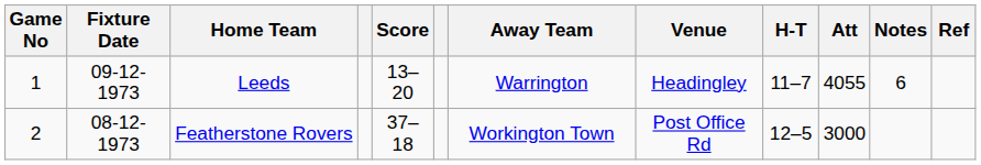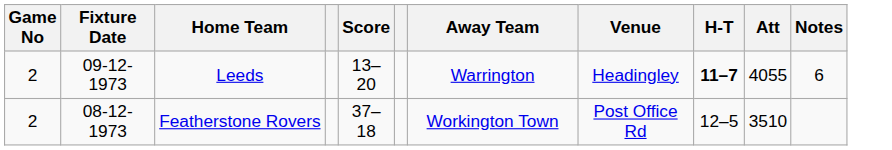 <table class="wikitable" style="text-align:center;">
 <tr>
 <th width=20 abbr="No">Game No</th>
 <th width=80 abbr="Date">Fixture Date</th>
 <th width=150 abbr="Home Team">Home Team</th>
 <th width=5 abbr="space"></th>
 <th width=25abbr="Score">Score</th>
 <th width=5 abbr="space"></th>
 <th width=150 abbr="Away Team">Away Team</th>
 <th width=100 abbr="Venue">Venue</th>
 <th width=40 abbr="H-T">H-T</th>
 <th width=30 abbr="Att">Att</th>
 <th width=40 abbr="Notes">Notes</th>
-<th width=30 abbr="Ref">Ref</th>
 </tr>
 <tr>
-<td>1</td>
+<td>2</td>
 <td>09-12-1973</td>
 <td><a href='#'>Leeds</a></td>
 <td></td>
 <td>13–20</td>
 <td></td>
 <td><a href='#'>Warrington</a></td>
 <td><a href='#'>Headingley</a></td>
-<td>11–7</td>
+<td><strong>11–7</strong></td>
 <td>4055</td>
 <td>6</td>
-<td></td>
 </tr>
 <tr>
 <td>2</td>
 <td>08-12-1973</td>
 <td><a href='#'>Featherstone Rovers</a></td>
 <td></td>
 <td>37–18</td>
 <td></td>
 <td><a href='#'>Workington Town</a></td>
 <td><a href='#'>Post Office Rd</a></td>
 <td>12–5</td>
-<td>3000</td>
-<td></td>
+<td>3510</td>
 <td></td>
 </tr>
 </table>
